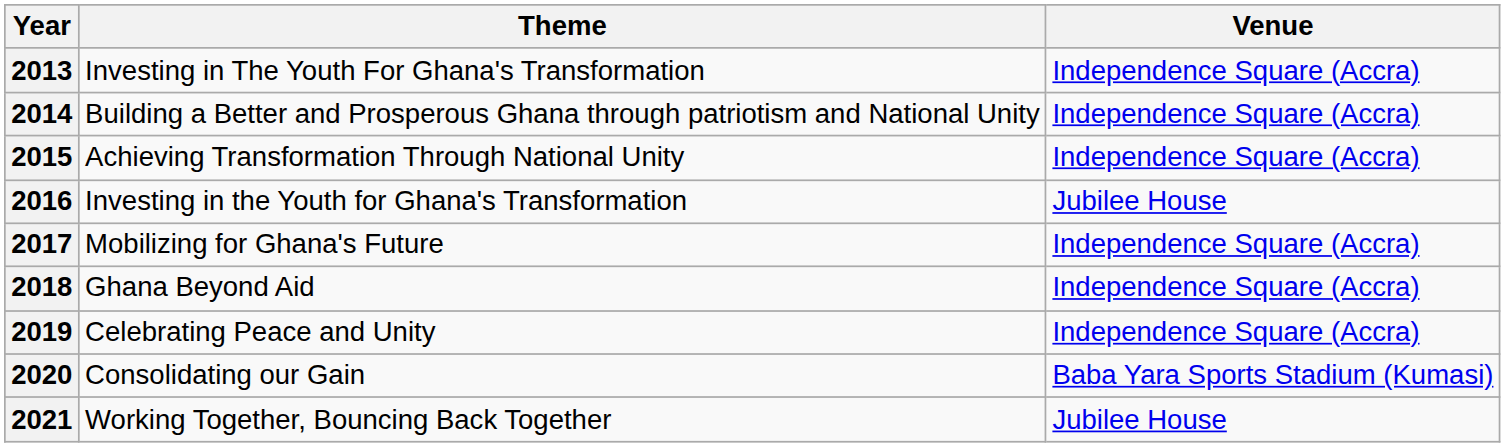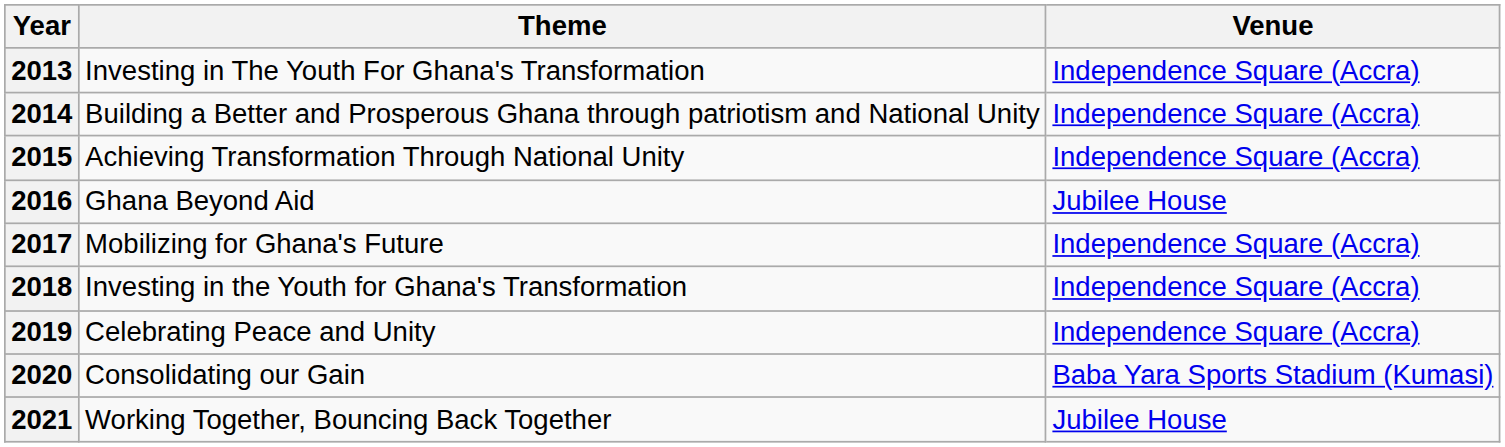 <table class="wikitable">
 <tr>
 <th scope=col>Year</th>
 <th scope=col>Theme</th>
 <th scope=col>Venue</th>
 </tr>
 <tr>
 <th scope=row>2013</th>
 <td>Investing in The Youth For Ghana's Transformation</td>
 <td><a href='#'>Independence Square (Accra)</a></td>
 </tr>
 <tr>
 <th scope=row>2014</th>
 <td>Building a Better and Prosperous Ghana through patriotism and National Unity</td>
 <td><a href='#'>Independence Square (Accra)</a></td>
 </tr>
 <tr>
 <th scope=row>2015</th>
 <td>Achieving Transformation Through National Unity</td>
 <td><a href='#'>Independence Square (Accra)</a></td>
 </tr>
 <tr>
 <th scope=row>2016</th>
-<td>Investing in the Youth for Ghana's Transformation</td>
+<td>Ghana Beyond Aid</td>
 <td><a href='#'>Jubilee House</a></td>
 </tr>
 <tr>
 <th scope=row>2017</th>
 <td>Mobilizing for Ghana's Future</td>
 <td><a href='#'>Independence Square (Accra)</a></td>
 </tr>
 <tr>
 <th scope=row>2018</th>
-<td>Ghana Beyond Aid</td>
+<td>Investing in the Youth for Ghana's Transformation</td>
 <td><a href='#'>Independence Square (Accra)</a></td>
 </tr>
 <tr>
 <th scope=row>2019</th>
 <td>Celebrating Peace and Unity</td>
 <td><a href='#'>Independence Square (Accra)</a></td>
 </tr>
 <tr>
 <th scope=row>2020</th>
 <td>Consolidating our Gain</td>
 <td><a href='#'>Baba Yara Sports Stadium (Kumasi)</a></td>
 </tr>
 <tr>
 <th>2021</th>
 <td>Working Together, Bouncing Back Together</td>
 <td><a href='#'>Jubilee House</a></td>
 </tr>
 </table>
